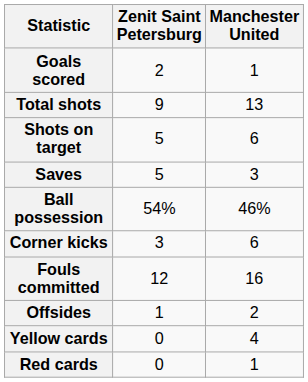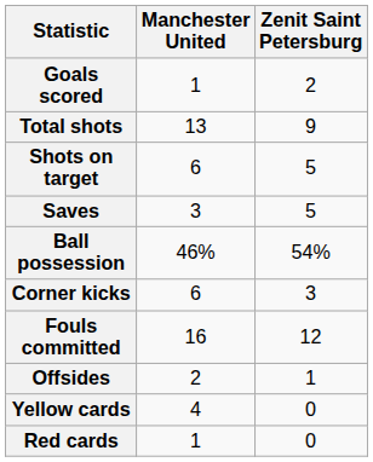 <table class="wikitable plainrowheaders" style="text-align:center">
 <tr>
 <th scope="col" style="width:100px">Statistic</th>
+<th scope="col" style="width:70px">Manchester United</th>
 <th scope="col" style="width:70px">Zenit Saint Petersburg</th>
-<th scope="col" style="width:70px">Manchester United</th>
 </tr>
 <tr>
 <th scope=row>Goals scored</th>
+<td>1</td>
+<td>2</td>
+</tr>
+<tr>
+<th scope=row>Total shots</th>
+<td>13</td>
+<td>9</td>
+</tr>
+<tr>
+<th scope=row>Shots on target</th>
+<td>6</td>
+<td>5</td>
+</tr>
+<tr>
+<th scope=row>Saves</th>
+<td>3</td>
+<td>5</td>
+</tr>
+<tr>
+<th scope=row>Ball possession</th>
+<td>46%</td>
+<td>54%</td>
+</tr>
+<tr>
+<th scope=row>Corner kicks</th>
+<td>6</td>
+<td>3</td>
+</tr>
+<tr>
+<th scope=row>Fouls committed</th>
+<td>16</td>
+<td>12</td>
+</tr>
+<tr>
+<th scope=row>Offsides</th>
 <td>2</td>
 <td>1</td>
 </tr>
 <tr>
-<th scope=row>Total shots</th>
-<td>9</td>
-<td>13</td>
-</tr>
-<tr>
-<th scope=row>Shots on target</th>
-<td>5</td>
-<td>6</td>
-</tr>
-<tr>
-<th scope=row>Saves</th>
-<td>5</td>
-<td>3</td>
-</tr>
-<tr>
-<th scope=row>Ball possession</th>
-<td>54%</td>
-<td>46%</td>
-</tr>
-<tr>
-<th scope=row>Corner kicks</th>
-<td>3</td>
-<td>6</td>
-</tr>
-<tr>
-<th scope=row>Fouls committed</th>
-<td>12</td>
-<td>16</td>
-</tr>
-<tr>
-<th scope=row>Offsides</th>
-<td>1</td>
-<td>2</td>
-</tr>
-<tr>
 <th scope=row>Yellow cards</th>
+<td>4</td>
 <td>0</td>
-<td>4</td>
 </tr>
 <tr>
 <th scope=row>Red cards</th>
+<td>1</td>
 <td>0</td>
-<td>1</td>
 </tr>
 </table>
